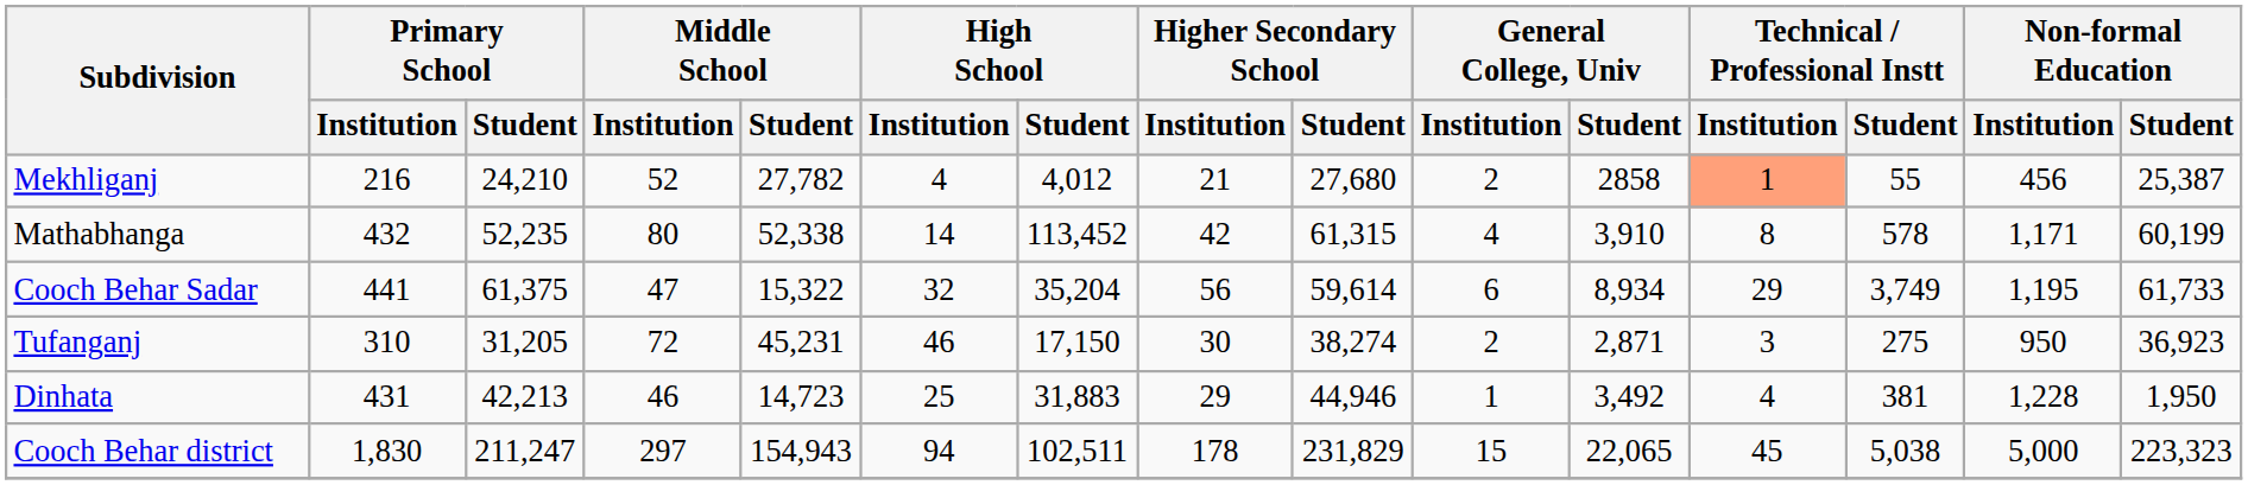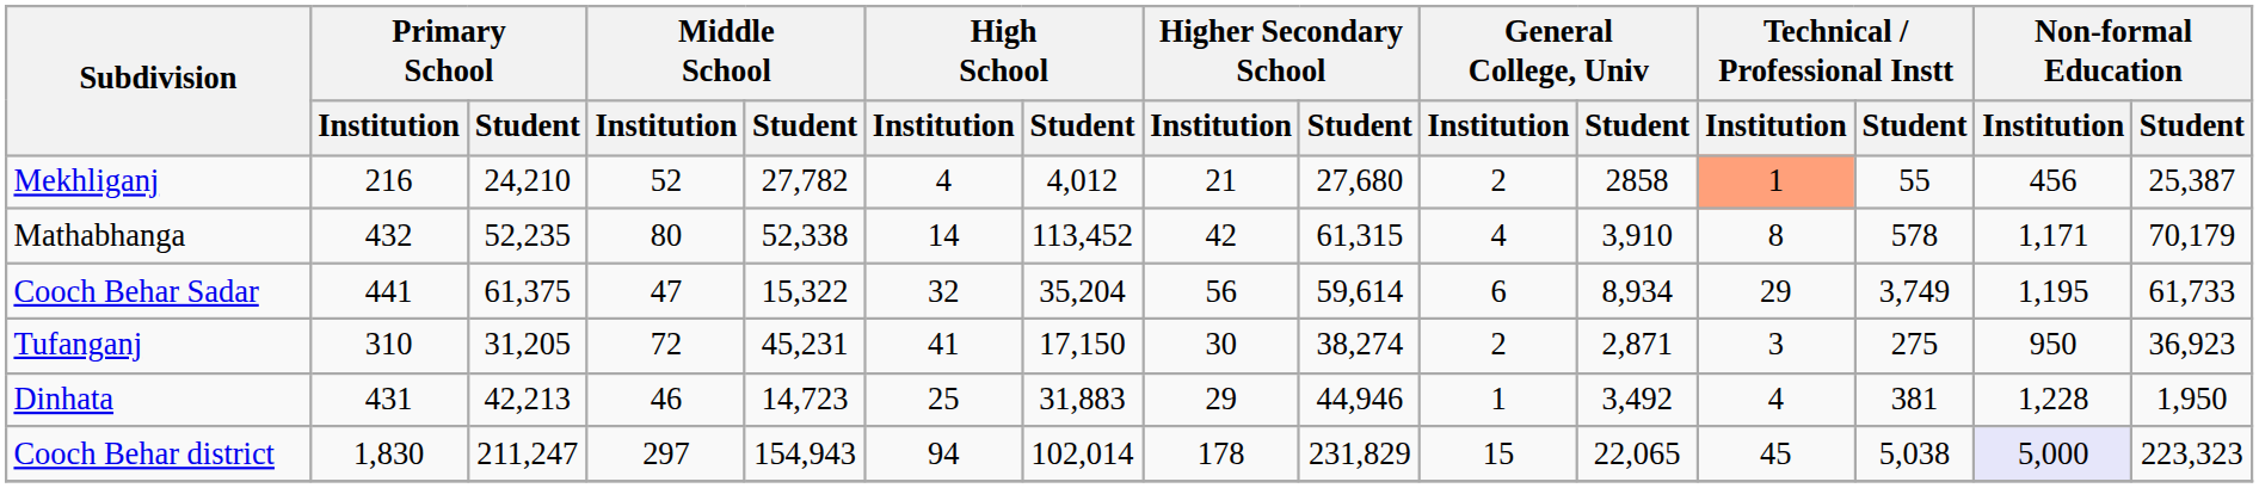 <table class="wikitable" style="text-align:center;font-size: 9pt">
 <tr>
 <th width="110" rowspan="2">Subdivision</th>
 <th colspan="2">Primary<br>School</th>
 <th colspan="2">Middle<br>School</th>
 <th colspan="2">High<br>School</th>
 <th colspan="2">Higher Secondary<br>School</th>
 <th colspan="2">General<br>College, Univ</th>
 <th colspan="2">Technical /<br>Professional Instt</th>
 <th colspan="2">Non-formal<br>Education</th>
 </tr>
 <tr>
 <th width="30">Institution</th>
 <th width="30">Student</th>
 <th width="30">Institution</th>
 <th width="30">Student</th>
 <th width="30">Institution</th>
 <th width="30">Student</th>
 <th width="30">Institution</th>
 <th width="30">Student</th>
 <th width="30">Institution</th>
 <th width="30">Student</th>
 <th width="30">Institution</th>
 <th width="30">Student</th>
 <th width="30">Institution</th>
 <th width="30">Student<br></th>
 </tr>
 <tr>
 <td align=left><a href='#'>Mekhliganj</a></td>
 <td align="center">216</td>
 <td align="center">24,210</td>
 <td align="center">52</td>
 <td align="center">27,782</td>
 <td align="center">4</td>
 <td align="center">4,012</td>
 <td align="center">21</td>
 <td align="center">27,680</td>
 <td align="center">2</td>
 <td align="center">2858</td>
 <td align="center" style="background: lightsalmon;">1</td>
 <td align="center">55</td>
 <td align="center">456</td>
 <td align="center">25,387</td>
 </tr>
 <tr>
 <td align=left>Mathabhanga</td>
 <td align="center">432</td>
 <td align="center">52,235</td>
 <td align="center">80</td>
 <td align="center">52,338</td>
 <td align="center">14</td>
 <td align="center">113,452</td>
 <td align="center">42</td>
 <td align="center">61,315</td>
 <td align="center">4</td>
 <td align="center">3,910</td>
 <td align="center">8</td>
 <td align="center">578</td>
 <td align="center">1,171</td>
-<td align="center">60,199</td>
+<td align="center">70,179</td>
 </tr>
 <tr>
 <td align=left><a href='#'>Cooch Behar Sadar</a></td>
 <td align="center">441</td>
 <td align="center">61,375</td>
 <td align="center">47</td>
 <td align="center">15,322</td>
 <td align="center">32</td>
 <td align="center">35,204</td>
 <td align="center">56</td>
 <td align="center">59,614</td>
 <td align="center">6</td>
 <td align="center">8,934</td>
 <td align="center">29</td>
 <td align="center">3,749</td>
 <td align="center">1,195</td>
 <td align="center">61,733</td>
 </tr>
 <tr>
 <td align=left><a href='#'>Tufanganj</a></td>
 <td align="center">310</td>
 <td align="center">31,205</td>
 <td align="center">72</td>
 <td align="center">45,231</td>
-<td align="center">46</td>
+<td align="center">41</td>
 <td align="center">17,150</td>
 <td align="center">30</td>
 <td align="center">38,274</td>
 <td align="center">2</td>
 <td align="center">2,871</td>
 <td align="center">3</td>
 <td align="center">275</td>
 <td align="center">950</td>
 <td align="center">36,923</td>
 </tr>
 <tr>
 <td align=left><a href='#'>Dinhata</a></td>
 <td align="center">431</td>
 <td align="center">42,213</td>
 <td align="center">46</td>
 <td align="center">14,723</td>
 <td align="center">25</td>
 <td align="center">31,883</td>
 <td align="center">29</td>
 <td align="center">44,946</td>
 <td align="center">1</td>
 <td align="center">3,492</td>
 <td align="center">4</td>
 <td align="center">381</td>
 <td align="center">1,228</td>
 <td align="center">1,950</td>
 </tr>
 <tr>
 <td align=left><a href='#'>Cooch Behar district</a></td>
 <td align="center">1,830</td>
 <td align="center">211,247</td>
 <td align="center">297</td>
 <td align="center">154,943</td>
 <td align="center">94</td>
-<td align="center">102,511</td>
+<td align="center">102,014</td>
 <td align="center">178</td>
 <td align="center">231,829</td>
 <td align="center">15</td>
 <td align="center">22,065</td>
 <td align="center">45</td>
 <td align="center">5,038</td>
-<td align="center">5,000</td>
+<td align="center" style="background: lavender;">5,000</td>
 <td align="center">223,323</td>
 </tr>
 <tr>
 </tr>
 </table>
